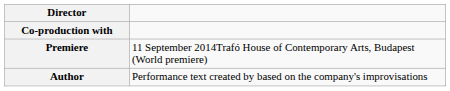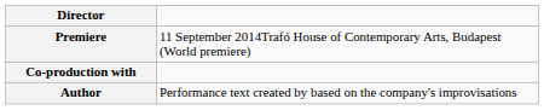 <table class="wikitable" style="width:650px; ">
 <tr>
 <th align="left" valign="top">Director</th>
-<td align="left" valign="top"></td>
-</tr>
-<tr>
-<th align="left" valign="top">Co-production with</th>
 <td align="left" valign="top"></td>
 </tr>
 <tr>
 <th align="left" valign="top">Premiere</th>
 <td align="left" valign="top">11 September 2014Trafó House of Contemporary Arts, Budapest (World premiere)</td>
 </tr>
 <tr>
+<th align="left" valign="top">Co-production with</th>
+<td align="left" valign="top"></td>
+</tr>
+<tr>
 <th align="left" valign="top" style="width:180px;">Author</th>
 <td align="left" valign="top" style="width:470px;">Performance text created by  based on the company's improvisations</td>
 </tr>
 </table>
